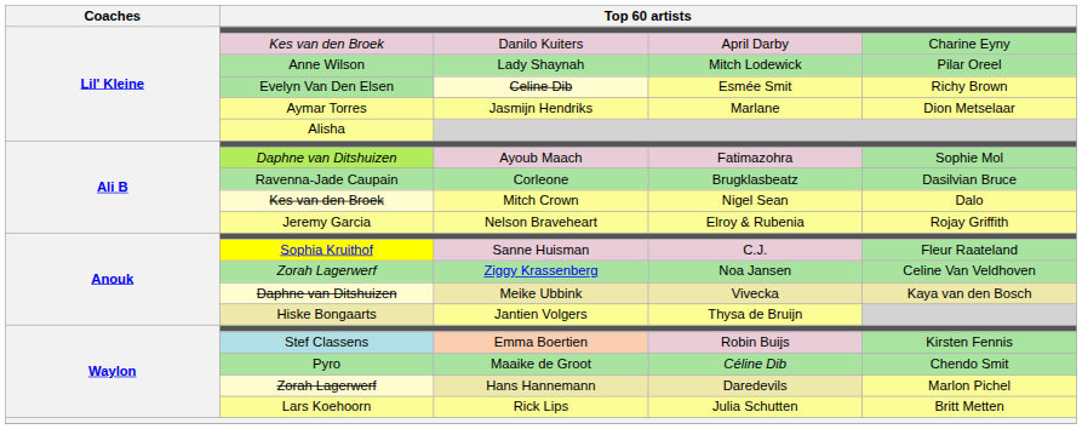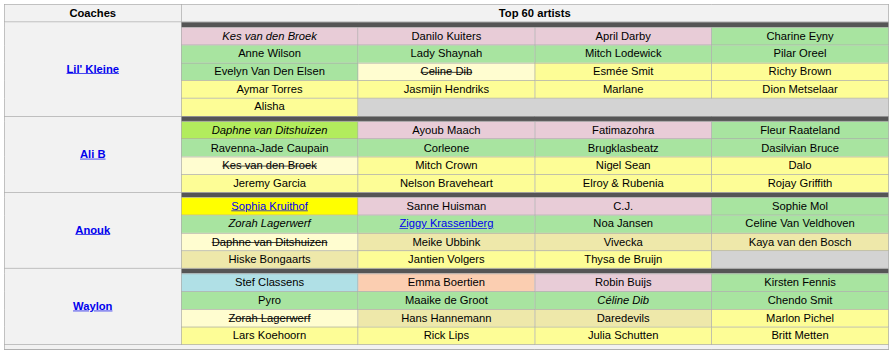 <table class="wikitable" style="text-align:center; width:100%">
 <tr>
 <th scope="col" style="width:20%">Coaches</th>
 <th colspan="5" style="width:80%">Top 60 artists</th>
 </tr>
 <tr>
 <th rowspan="6"><a href='#'>Lil' Kleine</a></th>
 <td colspan="5" style="background:#555"></td>
 </tr>
 <tr>
 <td style="width:20%; background:#E8CCD7"><em>Kes van den Broek</em></td>
 <td style="width:20%; background:#E8CCD7">Danilo Kuiters</td>
 <td style="width:20%; background:#E8CCD7">April Darby</td>
 <td style="width:20%; background:#A8E4A0">Charine Eyny</td>
 </tr>
 <tr>
 <td style="background:#A8E4A0">Anne Wilson</td>
 <td style="background:#A8E4A0">Lady Shaynah</td>
 <td style="background:#A8E4A0">Mitch Lodewick</td>
 <td style="background:#A8E4A0">Pilar Oreel</td>
 </tr>
 <tr>
 <td style="background:#A8E4A0">Evelyn Van Den Elsen</td>
 <td style="background:#FFFDD0"><s>Celine Dib</s></td>
 <td style="background:#fdfd96">Esmée Smit</td>
 <td style="background:#fdfd96">Richy Brown</td>
 </tr>
 <tr>
 <td style="background:#fdfd96">Aymar Torres</td>
 <td style="background:#fdfd96">Jasmijn Hendriks</td>
 <td style="background:#fdfd96">Marlane</td>
 <td style="background:#fdfd96">Dion Metselaar</td>
 </tr>
 <tr>
 <td style="background:#fdfd96">Alisha</td>
 <td style="background:lightgrey" colspan="3"></td>
 </tr>
 <tr>
 <th rowspan="5"><a href='#'>Ali B</a></th>
 <td colspan="5" style="background:#555"></td>
 </tr>
 <tr>
 <td style="background:#B2EC5D"><em>Daphne van Ditshuizen</em></td>
 <td style="background:#E8CCD7">Ayoub Maach</td>
 <td style="background:#E8CCD7">Fatimazohra</td>
-<td style="background:#A8E4A0">Sophie Mol</td>
+<td style="background:#A8E4A0">Fleur Raateland</td>
 </tr>
 <tr>
 <td style="background:#A8E4A0">Ravenna-Jade Caupain</td>
 <td style="background:#A8E4A0">Corleone</td>
 <td style="background:#A8E4A0">Brugklasbeatz</td>
 <td style="background:#A8E4A0">Dasilvian Bruce</td>
 </tr>
 <tr>
 <td style="background:#FFFDD0"><s>Kes van den Broek</s></td>
 <td style="background:#fdfd96">Mitch Crown</td>
 <td style="background:#fdfd96">Nigel Sean</td>
 <td style="background:#fdfd96">Dalo</td>
 </tr>
 <tr>
 <td style="background:#fdfd96">Jeremy Garcia</td>
 <td style="background:#fdfd96">Nelson Braveheart</td>
 <td style="background:#fdfd96">Elroy & Rubenia</td>
 <td style="background:#fdfd96">Rojay Griffith</td>
 </tr>
 <tr>
 <th rowspan="5"><a href='#'>Anouk</a></th>
 <td colspan="5" style="background:#555"></td>
 </tr>
 <tr>
 <td style="background:yellow"><a href='#'>Sophia Kruithof</a></td>
 <td style="background:#E8CCD7">Sanne Huisman</td>
 <td style="background:#E8CCD7">C.J.</td>
-<td style="background:#A8E4A0">Fleur Raateland</td>
+<td style="background:#A8E4A0">Sophie Mol</td>
 </tr>
 <tr>
 <td style="background:#A8E4A0"><em>Zorah Lagerwerf</em></td>
 <td style="background:#A8E4A0"><a href='#'>Ziggy Krassenberg</a></td>
 <td style="background:#A8E4A0">Noa Jansen</td>
 <td style="background:#A8E4A0">Celine Van Veldhoven</td>
 </tr>
 <tr>
 <td style="background:#FFFDD0"><s>Daphne van Ditshuizen</s></td>
 <td style="background:palegoldenrod">Meike Ubbink</td>
 <td style="background:palegoldenrod">Vivecka</td>
 <td style="background:palegoldenrod">Kaya van den Bosch</td>
 </tr>
 <tr>
 <td style="background:palegoldenrod">Hiske Bongaarts</td>
 <td style="background:#fdfd96">Jantien Volgers</td>
 <td style="background:#fdfd96">Thysa de Bruijn</td>
 <td style="background:lightgrey"></td>
 </tr>
 <tr>
 <th rowspan="5"><a href='#'>Waylon</a></th>
 <td colspan="5" style="background:#555"></td>
 </tr>
 <tr>
 <td style="background:#B0E0E6">Stef Classens</td>
 <td style="background:#FBCEB1">Emma Boertien</td>
 <td style="background:#E8CCD7">Robin Buijs</td>
 <td style="background:#A8E4A0">Kirsten Fennis</td>
 </tr>
 <tr>
 <td style="background:#A8E4A0">Pyro</td>
 <td style="background:#A8E4A0">Maaike de Groot</td>
 <td style="background:#A8E4A0"><em>Céline Dib</em></td>
 <td style="background:#A8E4A0">Chendo Smit</td>
 </tr>
 <tr>
 <td style="background:#FFFDD0"><s>Zorah Lagerwerf</s></td>
 <td style="background:palegoldenrod">Hans Hannemann</td>
 <td style="background:palegoldenrod">Daredevils</td>
 <td style="background:#fdfd96">Marlon Pichel</td>
 </tr>
 <tr>
 <td style="background:#fdfd96">Lars Koehoorn</td>
 <td style="background:#fdfd96">Rick Lips</td>
 <td style="background:#fdfd96">Julia Schutten</td>
 <td style="background:#fdfd96">Britt Metten</td>
 </tr>
 <tr>
 <th colspan="6" style="font-size:90%; line-height:12px"><small></small></th>
 </tr>
 <tr>
 </tr>
 </table>
